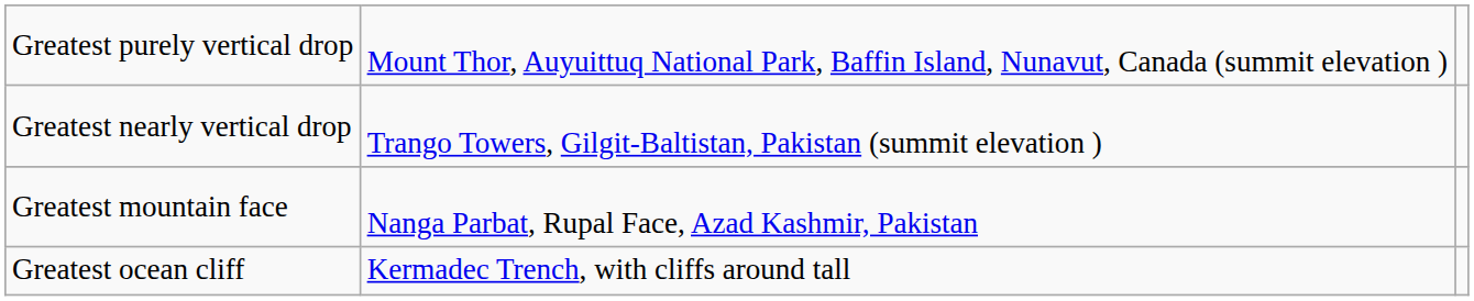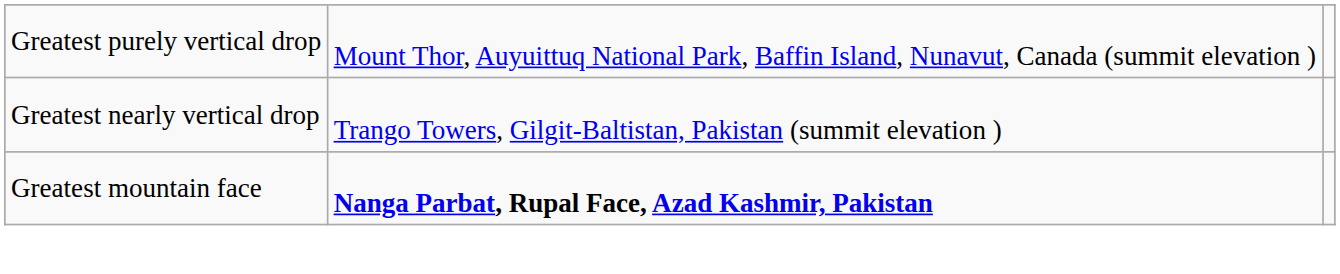 <table class="wikitable">
 <tr>
 <td>Greatest purely vertical drop</td>
 <td><br><a href='#'>Mount Thor</a>, <a href='#'>Auyuittuq National Park</a>, <a href='#'>Baffin Island</a>, <a href='#'>Nunavut</a>, Canada (summit elevation )</td>
 <td></td>
 </tr>
 <tr>
 <td>Greatest nearly vertical drop</td>
 <td><br><a href='#'>Trango Towers</a>, <a href='#'>Gilgit-Baltistan, Pakistan</a> (summit elevation )</td>
 <td></td>
 </tr>
 <tr>
 <td>Greatest mountain face</td>
-<td> <br> <a href='#'>Nanga Parbat</a>, Rupal Face, <a href='#'>Azad Kashmir, Pakistan</a></td>
-<td></td>
-</tr>
-<tr>
-<td>Greatest ocean cliff</td>
-<td><a href='#'>Kermadec Trench</a>, with cliffs around  tall</td>
+<td><strong> <br> <a href='#'>Nanga Parbat</a>, Rupal Face, <a href='#'>Azad Kashmir, Pakistan</a></strong></td>
 <td></td>
 </tr>
 </table>
